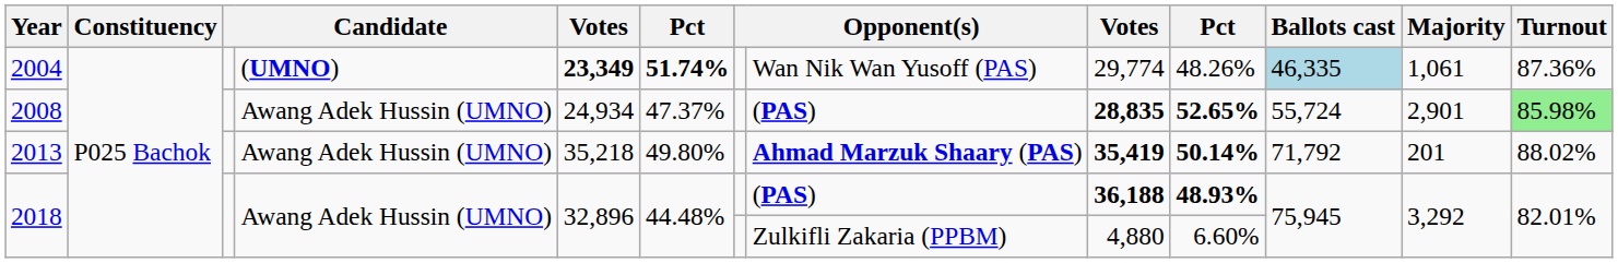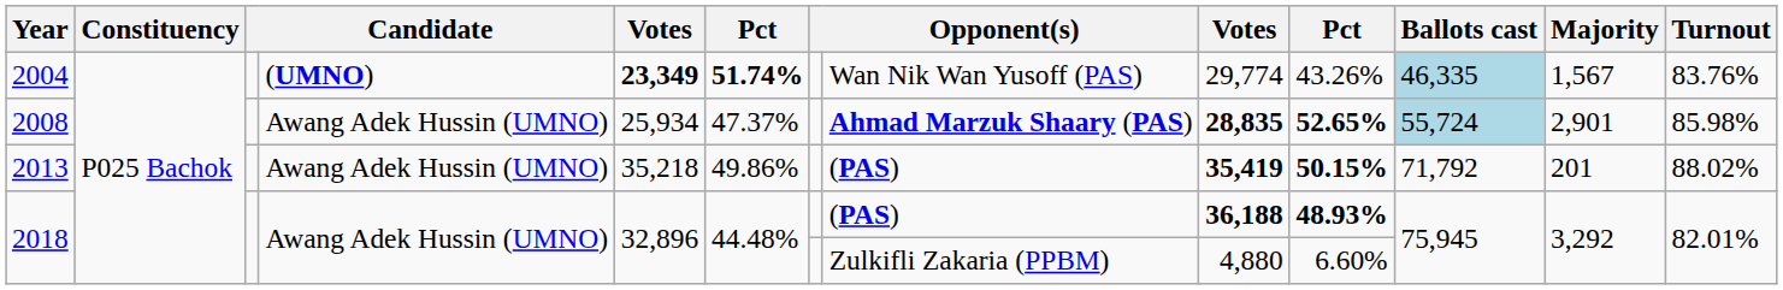 <table class="wikitable" style="margin:0.5em ; font-size:95%">
 <tr>
 <th>Year</th>
 <th>Constituency</th>
 <th colspan=2>Candidate</th>
 <th>Votes</th>
 <th>Pct</th>
 <th colspan=2>Opponent(s)</th>
 <th>Votes</th>
 <th>Pct</th>
 <th>Ballots cast</th>
 <th>Majority</th>
 <th>Turnout</th>
 </tr>
 <tr>
 <td><a href='#'>2004</a></td>
 <td rowspan=5>P025 <a href='#'>Bachok</a></td>
 <td></td>
 <td> (<a href='#'><strong>UMNO</strong></a>)</td>
 <td align="right"><strong>23,349</strong></td>
 <td><strong>51.74%</strong></td>
 <td></td>
 <td>Wan Nik Wan Yusoff (<a href='#'>PAS</a>)</td>
 <td align="right">29,774</td>
-<td>48.26%</td>
+<td>43.26%</td>
 <td style="background: lightblue;">46,335</td>
-<td>1,061</td>
-<td>87.36%</td>
+<td>1,567</td>
+<td>83.76%</td>
 </tr>
 <tr>
 <td><a href='#'>2008</a></td>
 <td></td>
 <td>Awang Adek Hussin (<a href='#'>UMNO</a>)</td>
-<td align="right">24,934</td>
+<td align="right">25,934</td>
 <td>47.37%</td>
 <td></td>
-<td> (<a href='#'><strong>PAS</strong></a>)</td>
+<td><strong><a href='#'>Ahmad Marzuk Shaary</a></strong> (<a href='#'><strong>PAS</strong></a>)</td>
 <td align="right"><strong>28,835</strong></td>
 <td><strong>52.65%</strong></td>
-<td>55,724</td>
+<td style="background: lightblue;">55,724</td>
 <td>2,901</td>
-<td style="background: lightgreen;">85.98%</td>
+<td>85.98%</td>
 </tr>
 <tr>
 <td><a href='#'>2013</a></td>
 <td></td>
 <td>Awang Adek Hussin (<a href='#'>UMNO</a>)</td>
 <td align="right">35,218</td>
-<td>49.80%</td>
+<td>49.86%</td>
 <td></td>
-<td><strong><a href='#'>Ahmad Marzuk Shaary</a></strong> (<a href='#'><strong>PAS</strong></a>)</td>
+<td> (<a href='#'><strong>PAS</strong></a>)</td>
 <td align="right"><strong>35,419</strong></td>
-<td><strong>50.14%</strong></td>
+<td><strong>50.15%</strong></td>
 <td>71,792</td>
 <td>201</td>
 <td>88.02%</td>
 </tr>
 <tr>
 <td rowspan=2><a href='#'>2018</a></td>
 <td rowspan=2 ></td>
 <td rowspan=2>Awang Adek Hussin (<a href='#'>UMNO</a>)</td>
 <td rowspan=2 align="right">32,896</td>
 <td rowspan=2>44.48%</td>
 <td></td>
 <td> (<a href='#'><strong>PAS</strong></a>)</td>
 <td align="right"><strong>36,188</strong></td>
 <td><strong>48.93%</strong></td>
 <td rowspan=2>75,945</td>
 <td rowspan=2>3,292</td>
 <td rowspan=2>82.01%</td>
 </tr>
 <tr>
 <td></td>
 <td>Zulkifli Zakaria (<a href='#'>PPBM</a>)</td>
 <td align="right">4,880</td>
 <td align="right">6.60%</td>
 </tr>
 </table>
